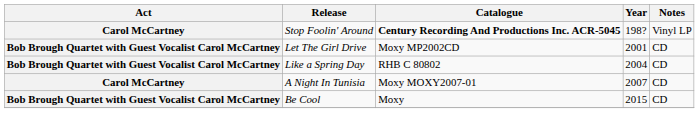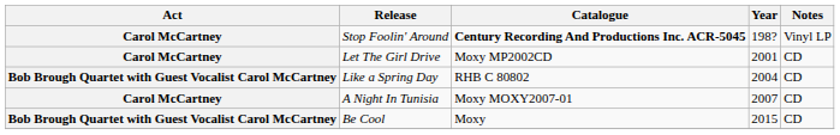 <table class="wikitable plainrowheaders sortable">
 <tr>
 <th scope="col" class="unsortable">Act</th>
 <th scope="col">Release</th>
 <th scope="col">Catalogue</th>
 <th scope="col">Year</th>
 <th scope="col" class="unsortable">Notes</th>
 </tr>
 <tr>
 <th scope="row">Carol McCartney</th>
 <td><em>Stop Foolin' Around</em></td>
 <td><strong>Century Recording And Productions Inc. ACR-5045</strong></td>
 <td>198?</td>
 <td>Vinyl LP</td>
 </tr>
 <tr>
-<th scope="row">Bob Brough Quartet with Guest Vocalist Carol McCartney</th>
+<th scope="row">Carol McCartney</th>
 <td><em>Let The Girl Drive</em></td>
 <td>Moxy MP2002CD</td>
 <td>2001</td>
 <td>CD </td>
 </tr>
 <tr>
 <th scope="row">Bob Brough Quartet with Guest Vocalist Carol McCartney</th>
 <td><em>Like a Spring Day</em></td>
 <td>RHB C 80802</td>
 <td>2004</td>
 <td>CD</td>
 </tr>
 <tr>
 <th scope="row">Carol McCartney</th>
 <td><em>A Night In Tunisia</em></td>
 <td>Moxy  MOXY2007-01</td>
 <td>2007</td>
 <td>CD</td>
 </tr>
 <tr>
 <th scope="row">Bob Brough Quartet with Guest Vocalist Carol McCartney</th>
 <td><em>Be Cool</em></td>
 <td>Moxy</td>
 <td>2015</td>
 <td>CD</td>
 </tr>
 <tr>
 </tr>
 </table>
